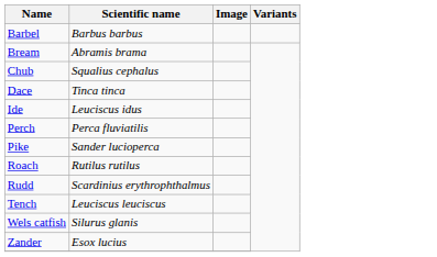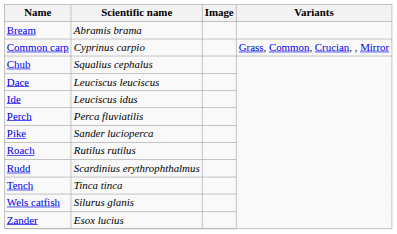 <table class="wikitable" border="1">
 <tr>
 <th>Name</th>
 <th>Scientific name</th>
 <th>Image</th>
 <th>Variants</th>
 </tr>
 <tr>
-<td><a href='#'>Barbel</a></td>
-<td><em>Barbus barbus</em></td>
-<td></td>
+<td><a href='#'>Bream</a></td>
+<td><em>Abramis brama</em></td>
 <td></td>
 </tr>
 <tr>
-<td><a href='#'>Bream</a></td>
-<td><em>Abramis brama</em></td>
+<td><a href='#'>Common carp</a></td>
+<td><em>Cyprinus carpio</em></td>
 <td></td>
+<td><a href='#'>Grass</a>, <a href='#'>Common</a>, <a href='#'>Crucian</a>, , <a href='#'>Mirror</a></td>
 </tr>
 <tr>
 <td><a href='#'>Chub</a></td>
 <td><em>Squalius cephalus</em></td>
 <td></td>
 </tr>
 <tr>
 <td><a href='#'>Dace</a></td>
-<td><em>Tinca tinca</em></td>
+<td><em>Leuciscus leuciscus</em></td>
 <td></td>
 </tr>
 <tr>
 <td><a href='#'>Ide</a></td>
 <td><em>Leuciscus idus</em></td>
 <td></td>
 </tr>
 <tr>
 <td><a href='#'>Perch</a></td>
 <td><em>Perca fluviatilis</em></td>
 <td></td>
 </tr>
 <tr>
 <td><a href='#'>Pike</a></td>
 <td><em>Sander lucioperca</em></td>
 <td></td>
 </tr>
 <tr>
 <td><a href='#'>Roach</a></td>
 <td><em>Rutilus rutilus</em></td>
 <td></td>
 </tr>
 <tr>
 <td><a href='#'>Rudd</a></td>
 <td><em>Scardinius erythrophthalmus</em></td>
 <td></td>
 </tr>
 <tr>
 <td><a href='#'>Tench</a></td>
-<td><em>Leuciscus leuciscus</em></td>
+<td><em>Tinca tinca</em></td>
 <td></td>
 </tr>
 <tr>
 <td><a href='#'>Wels catfish</a></td>
 <td><em>Silurus glanis</em></td>
 <td></td>
 </tr>
 <tr>
 <td><a href='#'>Zander</a></td>
 <td><em>Esox lucius</em></td>
 <td></td>
 </tr>
 <tr>
 </tr>
 </table>
